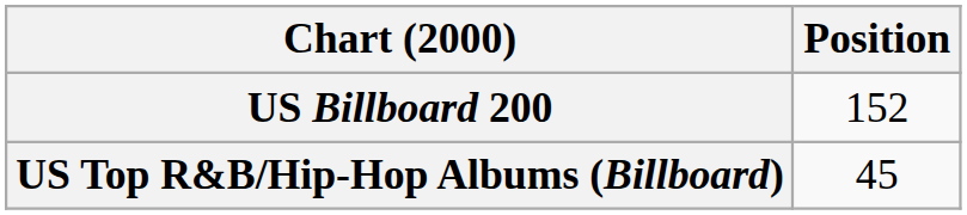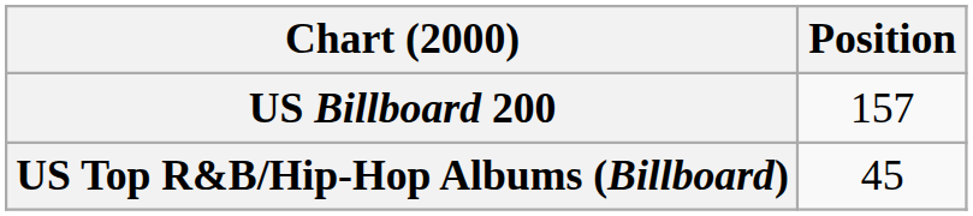 <table class="wikitable plainrowheaders" style="text-align:center">
 <tr>
 <th scope="col">Chart (2000)</th>
 <th scope="col">Position</th>
 </tr>
 <tr>
 <th scope="row">US <em>Billboard</em> 200</th>
-<td style="text-align:center">152</td>
+<td style="text-align:center">157</td>
 </tr>
 <tr>
 <th scope="row">US Top R&B/Hip-Hop Albums (<em>Billboard</em>)</th>
 <td style="text-align:center">45</td>
 </tr>
 </table>
